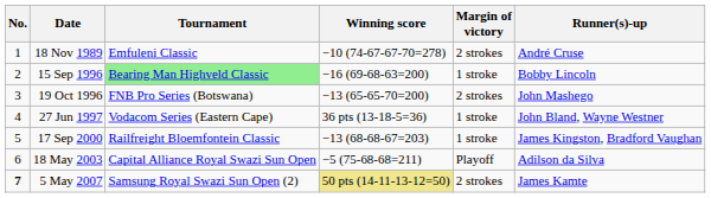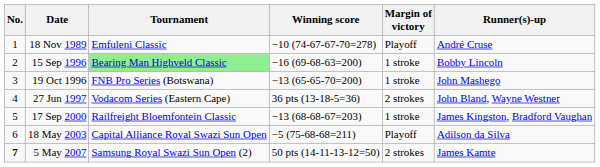 <table class="wikitable" style="font-size:95%;">
 <tr>
 <th>No.</th>
 <th>Date</th>
 <th>Tournament</th>
 <th>Winning score</th>
 <th>Margin of<br>victory</th>
 <th>Runner(s)-up</th>
 </tr>
 <tr>
 <td align=center>1</td>
 <td align=right>18 Nov <a href='#'>1989</a></td>
 <td><a href='#'>Emfuleni Classic</a></td>
 <td>−10 (74-67-67-70=278)</td>
-<td>2 strokes</td>
+<td>Playoff</td>
 <td> <a href='#'>André Cruse</a></td>
 </tr>
 <tr>
 <td align=center>2</td>
 <td align=right>15 Sep <a href='#'>1996</a></td>
 <td style="background: lightgreen;"><a href='#'>Bearing Man Highveld Classic</a></td>
 <td>−16 (69-68-63=200)</td>
 <td>1 stroke</td>
 <td> <a href='#'>Bobby Lincoln</a></td>
 </tr>
 <tr>
 <td align=center>3</td>
 <td align=right>19 Oct 1996</td>
 <td><a href='#'>FNB Pro Series</a> (Botswana)</td>
 <td>−13 (65-65-70=200)</td>
-<td>2 strokes</td>
+<td>1 stroke</td>
 <td> <a href='#'>John Mashego</a></td>
 </tr>
 <tr>
 <td align=center>4</td>
 <td align=right>27 Jun <a href='#'>1997</a></td>
 <td><a href='#'>Vodacom Series</a> (Eastern Cape)</td>
 <td>36 pts (13-18-5=36)</td>
-<td>1 stroke</td>
+<td>2 strokes</td>
 <td> <a href='#'>John Bland</a>,  <a href='#'>Wayne Westner</a></td>
 </tr>
 <tr>
 <td align=center>5</td>
 <td align=right>17 Sep <a href='#'>2000</a></td>
 <td><a href='#'>Railfreight Bloemfontein Classic</a></td>
 <td>−13 (68-68-67=203)</td>
 <td>1 stroke</td>
 <td> <a href='#'>James Kingston</a>,  <a href='#'>Bradford Vaughan</a></td>
 </tr>
 <tr>
 <td align=center>6</td>
 <td align=right>18 May <a href='#'>2003</a></td>
 <td><a href='#'>Capital Alliance Royal Swazi Sun Open</a></td>
 <td>−5 (75-68-68=211)</td>
 <td>Playoff</td>
 <td> <a href='#'>Adilson da Silva</a></td>
 </tr>
 <tr>
 <td align=center><strong>7</strong></td>
 <td align=right>5 May <a href='#'>2007</a></td>
 <td><a href='#'>Samsung Royal Swazi Sun Open</a> (2)</td>
-<td style="background: khaki;">50 pts (14-11-13-12=50)</td>
+<td>50 pts (14-11-13-12=50)</td>
 <td>2 strokes</td>
 <td> <a href='#'>James Kamte</a></td>
 </tr>
 </table>
